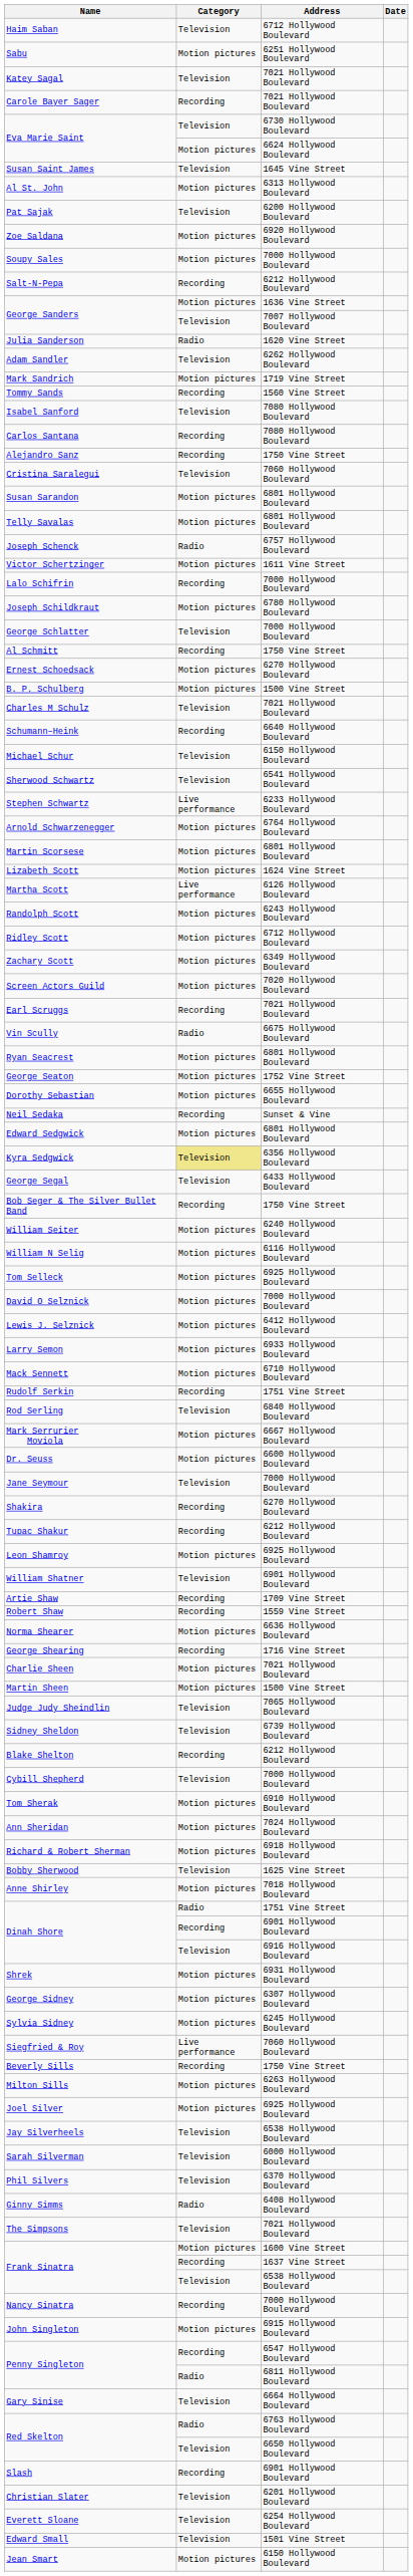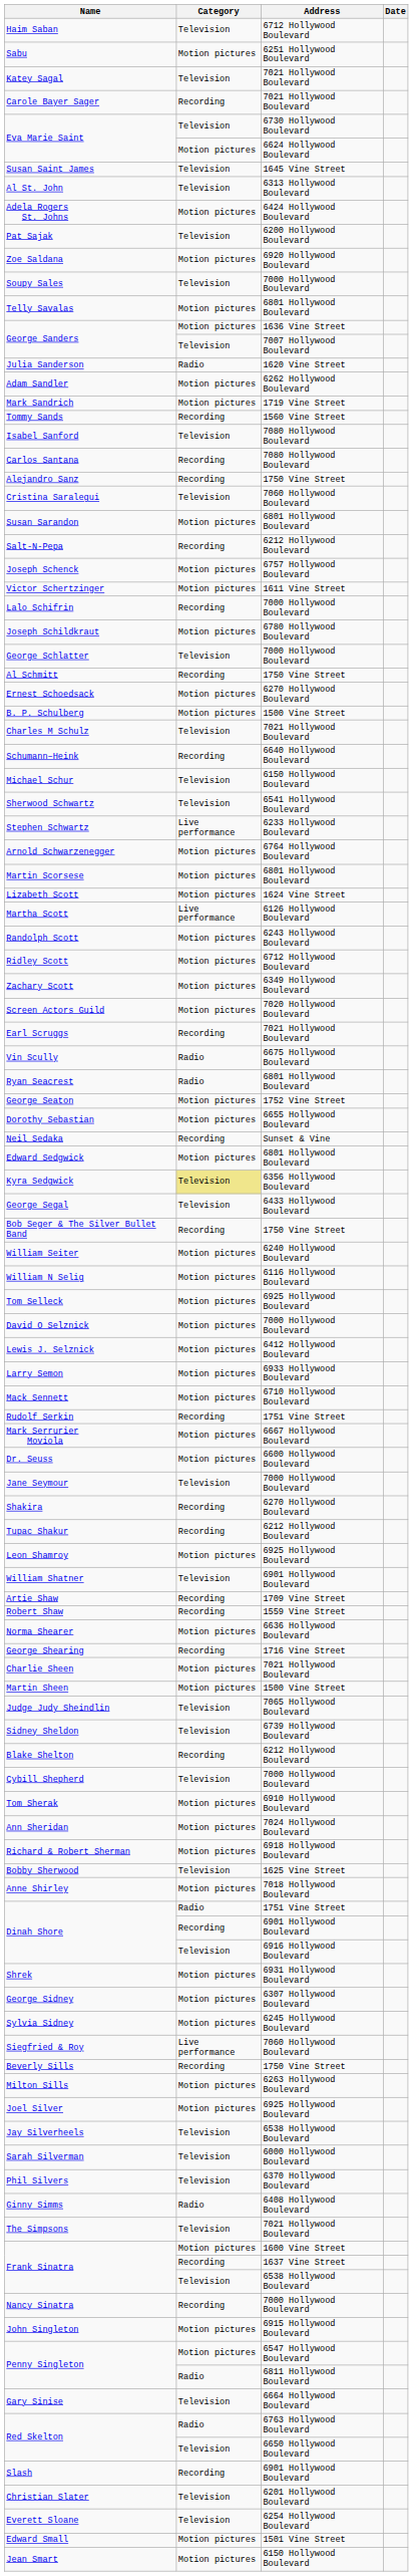 <table class="wikitable sortable" style="font-size: 100%;">
 <tr>
 <th>Name</th>
 <th>Category</th>
 <th>Address</th>
 <th>Date</th>
 </tr>
 <tr>
 <td><a href='#'>Haim Saban</a></td>
 <td>Television</td>
 <td>6712 Hollywood Boulevard</td>
 <td></td>
 </tr>
 <tr>
 <td><a href='#'>Sabu</a></td>
 <td>Motion pictures</td>
 <td>6251 Hollywood Boulevard</td>
 <td></td>
 </tr>
 <tr>
 <td><a href='#'>Katey Sagal</a></td>
 <td>Television</td>
 <td>7021 Hollywood Boulevard</td>
 <td></td>
 </tr>
 <tr>
 <td><a href='#'>Carole Bayer Sager</a></td>
 <td>Recording</td>
 <td>7021 Hollywood Boulevard</td>
 <td></td>
 </tr>
 <tr>
 <td rowspan="2"><a href='#'>Eva Marie Saint</a></td>
 <td>Television</td>
 <td>6730 Hollywood Boulevard</td>
 <td></td>
 </tr>
 <tr>
 <td>Motion pictures</td>
 <td>6624 Hollywood Boulevard</td>
 <td></td>
 </tr>
 <tr>
 <td><a href='#'>Susan Saint James</a></td>
 <td>Television</td>
 <td>1645 Vine Street</td>
 <td></td>
 </tr>
 <tr>
 <td><a href='#'>Al St. John</a></td>
+<td>Television</td>
+<td>6313 Hollywood Boulevard</td>
+<td></td>
+</tr>
+<tr>
+<td><a href='#'>Adela Rogers</a><br>   <a href='#'>St. Johns</a></td>
 <td>Motion pictures</td>
-<td>6313 Hollywood Boulevard</td>
+<td>6424 Hollywood Boulevard</td>
 <td></td>
 </tr>
 <tr>
 <td><a href='#'>Pat Sajak</a></td>
 <td>Television</td>
 <td>6200 Hollywood Boulevard</td>
 <td></td>
 </tr>
 <tr>
 <td><a href='#'>Zoe Saldana</a></td>
 <td>Motion pictures</td>
 <td>6920 Hollywood Boulevard</td>
 <td></td>
 </tr>
 <tr>
 <td><a href='#'>Soupy Sales</a></td>
-<td>Motion pictures</td>
+<td>Television</td>
 <td>7000 Hollywood Boulevard</td>
 <td></td>
 </tr>
 <tr>
-<td><a href='#'>Salt-N-Pepa</a></td>
-<td>Recording</td>
-<td>6212 Hollywood Boulevard</td>
+<td><a href='#'>Telly Savalas</a></td>
+<td>Motion pictures</td>
+<td>6801 Hollywood Boulevard</td>
 <td></td>
 </tr>
 <tr>
 <td rowspan="2"><a href='#'>George Sanders</a></td>
 <td>Motion pictures</td>
 <td>1636 Vine Street</td>
 <td></td>
 </tr>
 <tr>
 <td>Television</td>
 <td>7007 Hollywood Boulevard</td>
 <td></td>
 </tr>
 <tr>
 <td><a href='#'>Julia Sanderson</a></td>
 <td>Radio</td>
 <td>1620 Vine Street</td>
 <td></td>
 </tr>
 <tr>
 <td><a href='#'>Adam Sandler</a></td>
-<td>Television</td>
+<td>Motion pictures</td>
 <td>6262 Hollywood Boulevard</td>
 <td></td>
 </tr>
 <tr>
 <td><a href='#'>Mark Sandrich</a></td>
 <td>Motion pictures</td>
 <td>1719 Vine Street</td>
 <td></td>
 </tr>
 <tr>
 <td><a href='#'>Tommy Sands</a></td>
 <td>Recording</td>
 <td>1560 Vine Street</td>
 <td></td>
 </tr>
 <tr>
 <td><a href='#'>Isabel Sanford</a></td>
 <td>Television</td>
 <td>7080 Hollywood Boulevard</td>
 <td></td>
 </tr>
 <tr>
 <td><a href='#'>Carlos Santana</a></td>
 <td>Recording</td>
 <td>7080 Hollywood Boulevard</td>
 <td></td>
 </tr>
 <tr>
 <td><a href='#'>Alejandro Sanz</a></td>
 <td>Recording</td>
 <td>1750 Vine Street</td>
 <td></td>
 </tr>
 <tr>
 <td><a href='#'>Cristina Saralegui</a></td>
 <td>Television</td>
 <td>7060 Hollywood Boulevard</td>
 <td></td>
 </tr>
 <tr>
 <td><a href='#'>Susan Sarandon</a></td>
 <td>Motion pictures</td>
 <td>6801 Hollywood Boulevard</td>
 <td></td>
 </tr>
 <tr>
-<td><a href='#'>Telly Savalas</a></td>
-<td>Motion pictures</td>
-<td>6801 Hollywood Boulevard</td>
+<td><a href='#'>Salt-N-Pepa</a></td>
+<td>Recording</td>
+<td>6212 Hollywood Boulevard</td>
 <td></td>
 </tr>
 <tr>
 <td><a href='#'>Joseph Schenck</a></td>
-<td>Radio</td>
+<td>Motion pictures</td>
 <td>6757 Hollywood Boulevard</td>
 <td></td>
 </tr>
 <tr>
 <td><a href='#'>Victor Schertzinger</a></td>
 <td>Motion pictures</td>
 <td>1611 Vine Street</td>
 <td></td>
 </tr>
 <tr>
 <td><a href='#'>Lalo Schifrin</a></td>
 <td>Recording</td>
 <td>7000 Hollywood Boulevard</td>
 <td></td>
 </tr>
 <tr>
 <td><a href='#'>Joseph Schildkraut</a></td>
 <td>Motion pictures</td>
 <td>6780 Hollywood Boulevard</td>
 <td></td>
 </tr>
 <tr>
 <td><a href='#'>George Schlatter</a></td>
 <td>Television</td>
 <td>7000 Hollywood Boulevard</td>
 <td></td>
 </tr>
 <tr>
 <td><a href='#'>Al Schmitt</a></td>
 <td>Recording</td>
 <td>1750 Vine Street</td>
 <td></td>
 </tr>
 <tr>
 <td><a href='#'>Ernest Schoedsack</a><br></td>
 <td>Motion pictures</td>
 <td>6270 Hollywood Boulevard</td>
 <td></td>
 </tr>
 <tr>
 <td><a href='#'>B. P. Schulberg</a></td>
 <td>Motion pictures</td>
 <td>1500 Vine Street</td>
 <td></td>
 </tr>
 <tr>
 <td><a href='#'>Charles M Schulz</a></td>
 <td>Television</td>
 <td>7021 Hollywood Boulevard</td>
 <td></td>
 </tr>
 <tr>
 <td><a href='#'>Schumann–Heink</a></td>
 <td>Recording</td>
 <td>6640 Hollywood Boulevard</td>
 <td></td>
 </tr>
 <tr>
 <td><a href='#'>Michael Schur</a></td>
 <td>Television</td>
 <td>6150 Hollywood Boulevard</td>
 <td></td>
 </tr>
 <tr>
 <td><a href='#'>Sherwood Schwartz</a></td>
 <td>Television</td>
 <td>6541 Hollywood Boulevard</td>
 <td></td>
 </tr>
 <tr>
 <td><a href='#'>Stephen Schwartz</a></td>
 <td>Live performance</td>
 <td>6233 Hollywood Boulevard</td>
 <td></td>
 </tr>
 <tr>
 <td><a href='#'>Arnold Schwarzenegger</a></td>
 <td>Motion pictures</td>
 <td>6764 Hollywood Boulevard</td>
 <td></td>
 </tr>
 <tr>
 <td><a href='#'>Martin Scorsese</a></td>
 <td>Motion pictures</td>
 <td>6801 Hollywood Boulevard</td>
 <td></td>
 </tr>
 <tr>
 <td><a href='#'>Lizabeth Scott</a></td>
 <td>Motion pictures</td>
 <td>1624 Vine Street</td>
 <td></td>
 </tr>
 <tr>
 <td><a href='#'>Martha Scott</a></td>
 <td>Live performance</td>
 <td>6126 Hollywood Boulevard</td>
 <td></td>
 </tr>
 <tr>
 <td><a href='#'>Randolph Scott</a></td>
 <td>Motion pictures</td>
 <td>6243 Hollywood Boulevard</td>
 <td></td>
 </tr>
 <tr>
 <td><a href='#'>Ridley Scott</a></td>
 <td>Motion pictures</td>
 <td>6712 Hollywood Boulevard</td>
 <td></td>
 </tr>
 <tr>
 <td><a href='#'>Zachary Scott</a></td>
 <td>Motion pictures</td>
 <td>6349 Hollywood Boulevard</td>
 <td></td>
 </tr>
 <tr>
 <td><a href='#'>Screen Actors Guild</a></td>
 <td>Motion pictures</td>
 <td>7020 Hollywood Boulevard</td>
 <td></td>
 </tr>
 <tr>
 <td><a href='#'>Earl Scruggs</a></td>
 <td>Recording</td>
 <td>7021 Hollywood Boulevard</td>
 <td></td>
 </tr>
 <tr>
 <td><a href='#'>Vin Scully</a></td>
 <td>Radio</td>
 <td>6675 Hollywood Boulevard</td>
 <td></td>
 </tr>
 <tr>
 <td><a href='#'>Ryan Seacrest</a></td>
-<td>Motion pictures</td>
+<td>Radio</td>
 <td>6801 Hollywood Boulevard</td>
 <td></td>
 </tr>
 <tr>
 <td><a href='#'>George Seaton</a></td>
 <td>Motion pictures</td>
 <td>1752 Vine Street</td>
 <td></td>
 </tr>
 <tr>
 <td><a href='#'>Dorothy Sebastian</a></td>
 <td>Motion pictures</td>
 <td>6655 Hollywood Boulevard</td>
 <td></td>
 </tr>
 <tr>
 <td><a href='#'>Neil Sedaka</a></td>
 <td>Recording</td>
 <td>Sunset & Vine</td>
 <td></td>
 </tr>
 <tr>
 <td><a href='#'>Edward Sedgwick</a></td>
 <td>Motion pictures</td>
 <td>6801 Hollywood Boulevard</td>
 <td></td>
 </tr>
 <tr>
 <td><a href='#'>Kyra Sedgwick</a></td>
 <td style="background: khaki;">Television</td>
 <td>6356 Hollywood Boulevard</td>
 <td></td>
 </tr>
 <tr>
 <td><a href='#'>George Segal</a></td>
 <td>Television</td>
 <td>6433 Hollywood Boulevard</td>
 <td></td>
 </tr>
 <tr>
 <td><a href='#'>Bob Seger & The Silver Bullet Band</a></td>
 <td>Recording</td>
 <td>1750 Vine Street</td>
 <td></td>
 </tr>
 <tr>
 <td><a href='#'>William Seiter</a></td>
 <td>Motion pictures</td>
 <td>6240 Hollywood Boulevard</td>
 <td></td>
 </tr>
 <tr>
 <td><a href='#'>William N Selig</a></td>
 <td>Motion pictures</td>
 <td>6116 Hollywood Boulevard</td>
 <td></td>
 </tr>
 <tr>
 <td><a href='#'>Tom Selleck</a></td>
 <td>Motion pictures</td>
 <td>6925 Hollywood Boulevard</td>
 <td></td>
 </tr>
 <tr>
 <td><a href='#'>David O Selznick</a></td>
 <td>Motion pictures</td>
 <td>7000 Hollywood Boulevard</td>
 <td></td>
 </tr>
 <tr>
 <td><a href='#'>Lewis J. Selznick</a></td>
 <td>Motion pictures</td>
 <td>6412 Hollywood Boulevard</td>
 <td></td>
 </tr>
 <tr>
 <td><a href='#'>Larry Semon</a></td>
 <td>Motion pictures</td>
 <td>6933 Hollywood Boulevard</td>
 <td></td>
 </tr>
 <tr>
 <td><a href='#'>Mack Sennett</a></td>
 <td>Motion pictures</td>
 <td>6710 Hollywood Boulevard</td>
 <td></td>
 </tr>
 <tr>
 <td><a href='#'>Rudolf Serkin</a></td>
 <td>Recording</td>
 <td>1751 Vine Street</td>
-<td></td>
-</tr>
-<tr>
-<td><a href='#'>Rod Serling</a></td>
-<td>Television</td>
-<td>6840 Hollywood Boulevard</td>
 <td></td>
 </tr>
 <tr>
 <td><a href='#'>Mark Serrurier</a><br>    <a href='#'>Moviola</a></td>
 <td>Motion pictures</td>
 <td>6667 Hollywood Boulevard</td>
 <td></td>
 </tr>
 <tr>
 <td><a href='#'>Dr. Seuss</a></td>
 <td>Motion pictures</td>
 <td>6600 Hollywood Boulevard</td>
 <td></td>
 </tr>
 <tr>
 <td><a href='#'>Jane Seymour</a></td>
 <td>Television</td>
 <td>7000 Hollywood Boulevard</td>
 <td></td>
 </tr>
 <tr>
 <td><a href='#'>Shakira</a></td>
 <td>Recording</td>
 <td>6270 Hollywood Boulevard</td>
 <td></td>
 </tr>
 <tr>
 <td><a href='#'>Tupac Shakur</a></td>
 <td>Recording</td>
 <td>6212 Hollywood Boulevard</td>
 <td></td>
 </tr>
 <tr>
 <td><a href='#'>Leon Shamroy</a></td>
 <td>Motion pictures</td>
 <td>6925 Hollywood Boulevard</td>
 <td></td>
 </tr>
 <tr>
 <td><a href='#'>William Shatner</a></td>
 <td>Television</td>
 <td>6901 Hollywood Boulevard</td>
 <td></td>
 </tr>
 <tr>
 <td><a href='#'>Artie Shaw</a></td>
 <td>Recording</td>
 <td>1709 Vine Street</td>
 <td></td>
 </tr>
 <tr>
 <td><a href='#'>Robert Shaw</a></td>
 <td>Recording</td>
 <td>1559 Vine Street</td>
 <td></td>
 </tr>
 <tr>
 <td><a href='#'>Norma Shearer</a></td>
 <td>Motion pictures</td>
 <td>6636 Hollywood Boulevard</td>
 <td></td>
 </tr>
 <tr>
 <td><a href='#'>George Shearing</a></td>
 <td>Recording</td>
 <td>1716 Vine Street</td>
 <td></td>
 </tr>
 <tr>
 <td><a href='#'>Charlie Sheen</a></td>
 <td>Motion pictures</td>
 <td>7021 Hollywood Boulevard</td>
 <td></td>
 </tr>
 <tr>
 <td><a href='#'>Martin Sheen</a></td>
 <td>Motion pictures</td>
 <td>1500 Vine Street</td>
 <td></td>
 </tr>
 <tr>
 <td><a href='#'>Judge Judy Sheindlin</a></td>
 <td>Television</td>
 <td>7065 Hollywood Boulevard</td>
 <td></td>
 </tr>
 <tr>
 <td><a href='#'>Sidney Sheldon</a></td>
 <td>Television</td>
 <td>6739 Hollywood Boulevard</td>
 <td></td>
 </tr>
 <tr>
 <td><a href='#'>Blake Shelton</a></td>
 <td>Recording</td>
 <td>6212 Hollywood Boulevard</td>
 <td></td>
 </tr>
 <tr>
 <td><a href='#'>Cybill Shepherd</a></td>
 <td>Television</td>
 <td>7000 Hollywood Boulevard</td>
 <td></td>
 </tr>
 <tr>
 <td><a href='#'>Tom Sherak</a></td>
 <td>Motion pictures</td>
 <td>6910 Hollywood Boulevard</td>
 <td></td>
 </tr>
 <tr>
 <td><a href='#'>Ann Sheridan</a></td>
 <td>Motion pictures</td>
 <td>7024 Hollywood Boulevard</td>
 <td></td>
 </tr>
 <tr>
 <td><a href='#'>Richard & Robert Sherman</a></td>
 <td>Motion pictures</td>
 <td>6918 Hollywood Boulevard</td>
 <td></td>
 </tr>
 <tr>
 <td><a href='#'>Bobby Sherwood</a></td>
 <td>Television</td>
 <td>1625 Vine Street</td>
 <td></td>
 </tr>
 <tr>
 <td><a href='#'>Anne Shirley</a></td>
 <td>Motion pictures</td>
 <td>7018 Hollywood Boulevard</td>
 <td></td>
 </tr>
 <tr>
 <td rowspan="3"><a href='#'>Dinah Shore</a></td>
 <td>Radio</td>
 <td>1751 Vine Street</td>
 <td></td>
 </tr>
 <tr>
 <td>Recording</td>
 <td>6901 Hollywood Boulevard</td>
 <td></td>
 </tr>
 <tr>
 <td>Television</td>
 <td>6916 Hollywood Boulevard</td>
 <td></td>
 </tr>
 <tr>
 <td><a href='#'>Shrek</a></td>
 <td>Motion pictures</td>
 <td>6931 Hollywood Boulevard</td>
 <td></td>
 </tr>
 <tr>
 <td><a href='#'>George Sidney</a></td>
 <td>Motion pictures</td>
 <td>6307 Hollywood Boulevard</td>
 <td></td>
 </tr>
 <tr>
 <td><a href='#'>Sylvia Sidney</a></td>
 <td>Motion pictures</td>
 <td>6245 Hollywood Boulevard</td>
 <td></td>
 </tr>
 <tr>
 <td><a href='#'>Siegfried & Roy</a></td>
 <td>Live performance</td>
 <td>7060 Hollywood Boulevard</td>
 <td></td>
 </tr>
 <tr>
 <td><a href='#'>Beverly Sills</a></td>
 <td>Recording</td>
 <td>1750 Vine Street</td>
 <td></td>
 </tr>
 <tr>
 <td><a href='#'>Milton Sills</a></td>
 <td>Motion pictures</td>
 <td>6263 Hollywood Boulevard</td>
 <td></td>
 </tr>
 <tr>
 <td><a href='#'>Joel Silver</a></td>
 <td>Motion pictures</td>
 <td>6925 Hollywood Boulevard</td>
 <td></td>
 </tr>
 <tr>
 <td><a href='#'>Jay Silverheels</a></td>
 <td>Television</td>
 <td>6538 Hollywood Boulevard</td>
 <td></td>
 </tr>
 <tr>
 <td><a href='#'>Sarah Silverman</a></td>
 <td>Television</td>
 <td>6000 Hollywood Boulevard</td>
 <td></td>
 </tr>
 <tr>
 <td><a href='#'>Phil Silvers</a></td>
 <td>Television</td>
 <td>6370 Hollywood Boulevard</td>
 <td></td>
 </tr>
 <tr>
 <td><a href='#'>Ginny Simms</a></td>
 <td>Radio</td>
 <td>6408 Hollywood Boulevard</td>
 <td></td>
 </tr>
 <tr>
 <td><a href='#'>The Simpsons</a></td>
 <td>Television</td>
 <td>7021 Hollywood Boulevard</td>
 <td></td>
 </tr>
 <tr>
 <td rowspan="3"><a href='#'>Frank Sinatra</a></td>
 <td>Motion pictures</td>
 <td>1600 Vine Street</td>
 <td></td>
 </tr>
 <tr>
 <td>Recording</td>
 <td>1637 Vine Street</td>
 <td></td>
 </tr>
 <tr>
 <td>Television</td>
 <td>6538 Hollywood Boulevard</td>
 <td></td>
 </tr>
 <tr>
 <td><a href='#'>Nancy Sinatra</a></td>
 <td>Recording</td>
 <td>7000 Hollywood Boulevard</td>
 <td></td>
 </tr>
 <tr>
 <td><a href='#'>John Singleton</a></td>
 <td>Motion pictures</td>
 <td>6915 Hollywood Boulevard</td>
 <td></td>
 </tr>
 <tr>
 <td rowspan="2"><a href='#'>Penny Singleton</a></td>
-<td>Recording</td>
+<td>Motion pictures</td>
 <td>6547 Hollywood Boulevard</td>
 <td></td>
 </tr>
 <tr>
 <td>Radio</td>
 <td>6811 Hollywood Boulevard</td>
 <td></td>
 </tr>
 <tr>
 <td><a href='#'>Gary Sinise</a></td>
 <td>Television</td>
 <td>6664 Hollywood Boulevard</td>
 <td></td>
 </tr>
 <tr>
 <td rowspan="2"><a href='#'>Red Skelton</a></td>
 <td>Radio</td>
 <td>6763 Hollywood Boulevard</td>
 <td></td>
 </tr>
 <tr>
 <td>Television</td>
 <td>6650 Hollywood Boulevard</td>
 <td></td>
 </tr>
 <tr>
 <td><a href='#'>Slash</a></td>
 <td>Recording</td>
 <td>6901 Hollywood Boulevard</td>
 <td></td>
 </tr>
 <tr>
 <td><a href='#'>Christian Slater</a></td>
 <td>Television</td>
 <td>6201 Hollywood Boulevard</td>
 <td></td>
 </tr>
 <tr>
 <td><a href='#'>Everett Sloane</a></td>
 <td>Television</td>
 <td>6254 Hollywood Boulevard</td>
 <td></td>
 </tr>
 <tr>
 <td><a href='#'>Edward Small</a></td>
-<td>Television</td>
+<td>Motion pictures</td>
 <td>1501 Vine Street</td>
 <td></td>
 </tr>
 <tr>
 <td><a href='#'>Jean Smart</a></td>
 <td>Motion pictures</td>
 <td>6150 Hollywood Boulevard</td>
 <td></td>
 </tr>
 </table>
